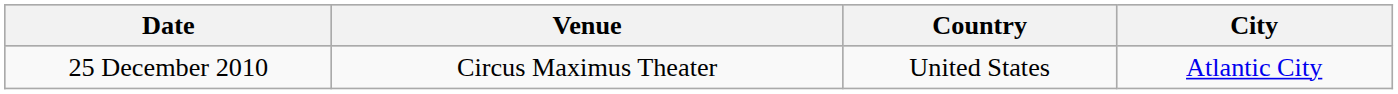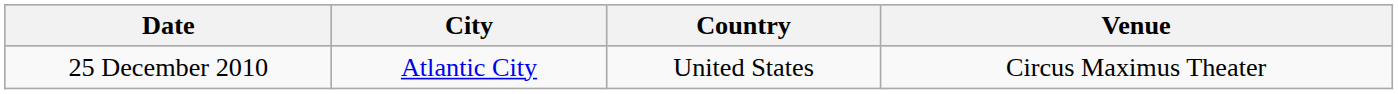 <table class="wikitable" style="text-align:center;">
 <tr>
 <th scope="col" style="width:12em;">Date</th>
+<th scope="col" style="width:10em;">City</th>
+<th scope="col" style="width:10em;">Country</th>
 <th scope="col" style="width:19em;">Venue</th>
-<th scope="col" style="width:10em;">Country</th>
-<th scope="col" style="width:10em;">City</th>
 </tr>
 <tr>
 <td>25 December 2010</td>
+<td><a href='#'>Atlantic City</a></td>
+<td>United States</td>
 <td>Circus Maximus Theater</td>
-<td>United States</td>
-<td><a href='#'>Atlantic City</a></td>
 </tr>
 </table>
